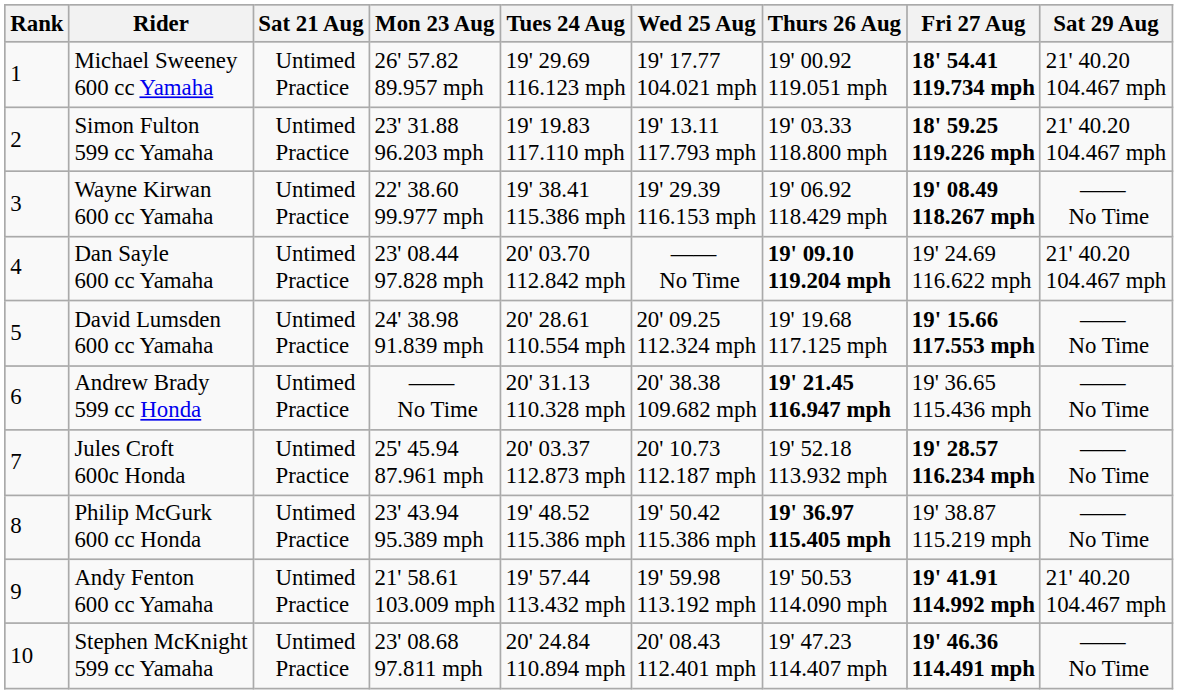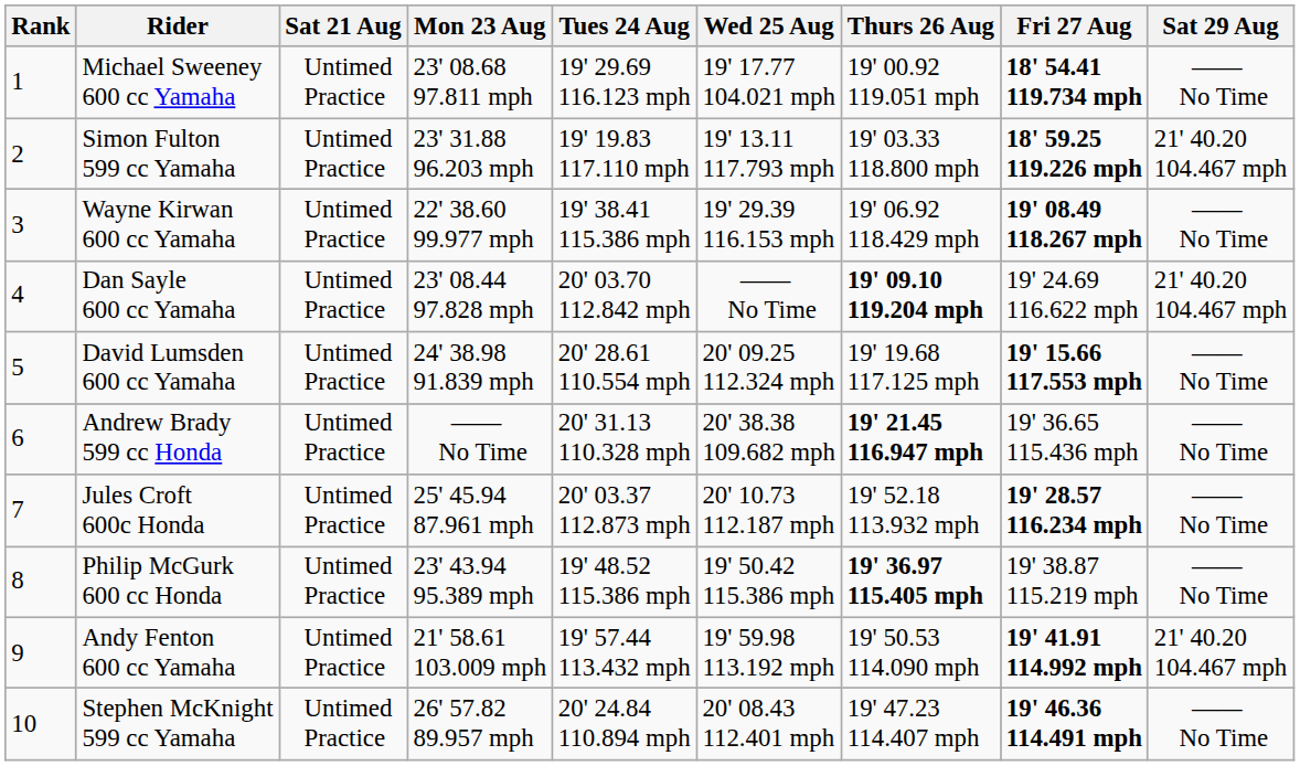 <table class="wikitable" style="font-size: 85%;">
 <tr style="background:#efefef;">
 <th>Rank</th>
 <th>Rider</th>
 <th>Sat 21 Aug</th>
 <th>Mon 23 Aug</th>
 <th>Tues 24 Aug</th>
 <th>Wed 25 Aug</th>
 <th>Thurs 26 Aug</th>
 <th>Fri 27 Aug</th>
 <th>Sat 29 Aug</th>
 </tr>
 <tr>
 <td>1</td>
 <td> Michael Sweeney<br> 600 cc <a href='#'>Yamaha</a></td>
 <td>   Untimed<br>   Practice</td>
-<td>26' 57.82 <br> 89.957 mph</td>
+<td>23' 08.68 <br> 97.811 mph</td>
 <td>19' 29.69 <br> 116.123 mph</td>
 <td>19' 17.77 <br> 104.021 mph</td>
 <td>19' 00.92 <br> 119.051 mph</td>
 <td><strong>18' 54.41 <br> 119.734 mph</strong></td>
-<td>21' 40.20 <br> 104.467 mph</td>
+<td>      ——<br>    No Time</td>
 </tr>
 <tr>
 <td>2</td>
 <td> Simon Fulton<br> 599 cc Yamaha</td>
 <td>   Untimed<br>   Practice</td>
 <td>23' 31.88 <br> 96.203 mph</td>
 <td>19' 19.83 <br> 117.110 mph</td>
 <td>19' 13.11 <br> 117.793 mph</td>
 <td>19' 03.33 <br> 118.800 mph</td>
 <td><strong>18' 59.25 <br> 119.226 mph</strong></td>
 <td>21' 40.20 <br> 104.467 mph</td>
 </tr>
 <tr>
 <td>3</td>
 <td> Wayne Kirwan<br> 600 cc Yamaha</td>
 <td>   Untimed<br>   Practice</td>
 <td>22' 38.60 <br> 99.977 mph</td>
 <td>19' 38.41 <br> 115.386 mph</td>
 <td>19' 29.39 <br> 116.153 mph</td>
 <td>19' 06.92 <br> 118.429 mph</td>
 <td><strong>19' 08.49 <br> 118.267 mph</strong></td>
 <td>      ——<br>    No Time</td>
 </tr>
 <tr>
 <td>4</td>
 <td> Dan Sayle<br> 600 cc Yamaha</td>
 <td>   Untimed<br>   Practice</td>
 <td>23' 08.44 <br> 97.828 mph</td>
 <td>20' 03.70 <br> 112.842 mph</td>
 <td>      ——<br>    No Time</td>
 <td><strong>19' 09.10 <br> 119.204 mph</strong></td>
 <td>19' 24.69 <br> 116.622 mph</td>
 <td>21' 40.20 <br> 104.467 mph</td>
 </tr>
 <tr>
 <td>5</td>
 <td> David Lumsden<br> 600 cc Yamaha</td>
 <td>   Untimed<br>   Practice</td>
 <td>24' 38.98 <br> 91.839 mph</td>
 <td>20' 28.61 <br> 110.554 mph</td>
 <td>20' 09.25 <br> 112.324 mph</td>
 <td>19' 19.68 <br> 117.125 mph</td>
 <td><strong>19' 15.66 <br> 117.553 mph</strong></td>
 <td>      ——<br>    No Time</td>
 </tr>
 <tr>
 <td>6</td>
 <td> Andrew Brady<br> 599 cc <a href='#'>Honda</a></td>
 <td>   Untimed<br>   Practice</td>
 <td>      ——<br>    No Time</td>
 <td>20' 31.13 <br> 110.328 mph</td>
 <td>20' 38.38 <br> 109.682 mph</td>
 <td><strong>19' 21.45 <br> 116.947 mph</strong></td>
 <td>19' 36.65 <br> 115.436 mph</td>
 <td>      ——<br>    No Time</td>
 </tr>
 <tr>
 <td>7</td>
 <td> Jules Croft<br> 600c Honda</td>
 <td>   Untimed<br>   Practice</td>
 <td>25' 45.94 <br> 87.961 mph</td>
 <td>20' 03.37 <br> 112.873 mph</td>
 <td>20' 10.73 <br> 112.187 mph</td>
 <td>19' 52.18 <br> 113.932 mph</td>
 <td><strong>19' 28.57 <br> 116.234 mph</strong></td>
 <td>      ——<br>    No Time</td>
 </tr>
 <tr>
 <td>8</td>
 <td> Philip McGurk<br> 600 cc Honda</td>
 <td>   Untimed<br>   Practice</td>
 <td>23' 43.94 <br> 95.389 mph</td>
 <td>19' 48.52 <br> 115.386 mph</td>
 <td>19' 50.42 <br> 115.386 mph</td>
 <td><strong>19' 36.97 <br> 115.405 mph</strong></td>
 <td>19' 38.87 <br> 115.219 mph</td>
 <td>      ——<br>    No Time</td>
 </tr>
 <tr>
 <td>9</td>
 <td> Andy Fenton<br> 600 cc Yamaha</td>
 <td>   Untimed<br>   Practice</td>
 <td>21' 58.61 <br> 103.009 mph</td>
 <td>19' 57.44 <br> 113.432 mph</td>
 <td>19' 59.98 <br> 113.192 mph</td>
 <td>19' 50.53 <br> 114.090 mph</td>
 <td><strong>19' 41.91 <br> 114.992 mph</strong></td>
 <td>21' 40.20 <br> 104.467 mph</td>
 </tr>
 <tr>
 <td>10</td>
 <td> Stephen McKnight<br> 599 cc Yamaha</td>
 <td>   Untimed<br>   Practice</td>
-<td>23' 08.68 <br> 97.811 mph</td>
+<td>26' 57.82 <br> 89.957 mph</td>
 <td>20' 24.84 <br> 110.894 mph</td>
 <td>20' 08.43 <br> 112.401 mph</td>
 <td>19' 47.23 <br> 114.407 mph</td>
 <td><strong>19' 46.36 <br> 114.491 mph</strong></td>
 <td>      ——<br>    No Time</td>
 </tr>
 </table>
